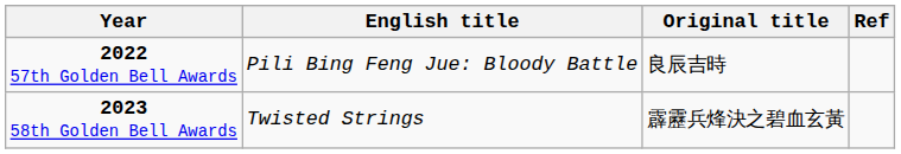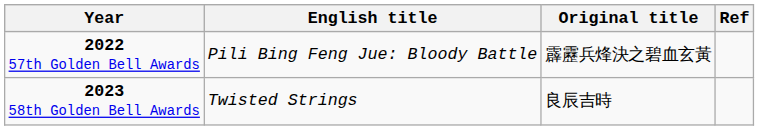 <table class="wikitable sortable">
 <tr style="background:#bebebe;">
 <th>Year</th>
 <th>English title</th>
 <th>Original title</th>
 <th>Ref</th>
 </tr>
 <tr>
 <td style="text-align:center"><strong>2022</strong> <br> <small><a href='#'>57th Golden Bell Awards</a></small></td>
 <td><em>Pili Bing Feng Jue: Bloody Battle</em></td>
-<td>良辰吉時</td>
+<td>霹靂兵烽決之碧血玄黃</td>
 <td></td>
 </tr>
 <tr>
 <td style="text-align:center"><strong>2023</strong> <br> <small><a href='#'>58th Golden Bell Awards</a></small></td>
 <td><em>Twisted Strings</em></td>
-<td>霹靂兵烽決之碧血玄黃</td>
+<td>良辰吉時</td>
 <td></td>
 </tr>
 </table>
